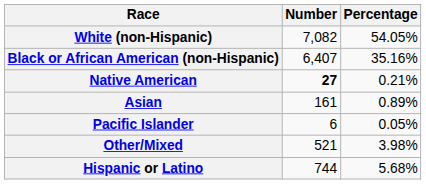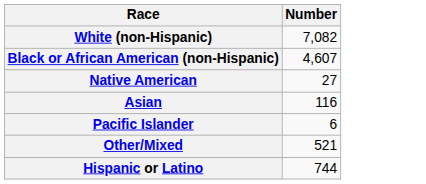 <table class="wikitable" style="text-align:right">
 <tr>
 <th scope="col">Race</th>
 <th scope="col">Number</th>
-<th scope="col">Percentage</th>
 </tr>
 <tr>
 <th scope="row"><a href='#'>White</a> (non-Hispanic)</th>
 <td>7,082</td>
-<td>54.05%</td>
 </tr>
 <tr>
 <th scope="row"><a href='#'>Black or African American</a> (non-Hispanic)</th>
-<td>6,407</td>
-<td>35.16%</td>
+<td>4,607</td>
 </tr>
 <tr>
 <th scope="row"><a href='#'>Native American</a></th>
-<td><strong>27</strong></td>
-<td>0.21%</td>
+<td>27</td>
 </tr>
 <tr>
 <th scope="row"><a href='#'>Asian</a></th>
-<td>161</td>
-<td>0.89%</td>
+<td>116</td>
 </tr>
 <tr>
 <th scope="row"><a href='#'>Pacific Islander</a></th>
 <td>6</td>
-<td>0.05%</td>
 </tr>
 <tr>
 <th scope="row"><a href='#'>Other/Mixed</a></th>
 <td>521</td>
-<td>3.98%</td>
 </tr>
 <tr>
 <th scope="row"><a href='#'>Hispanic</a> or <a href='#'>Latino</a></th>
 <td>744</td>
-<td>5.68%</td>
 </tr>
 </table>
